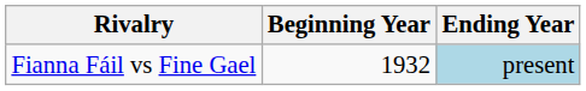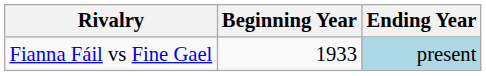 <table class="wikitable sortable">
 <tr>
 <th>Rivalry</th>
 <th>Beginning Year</th>
 <th>Ending Year</th>
 </tr>
 <tr>
 <td><a href='#'>Fianna Fáil</a> vs <a href='#'>Fine Gael</a></td>
-<td style="text-align:right;">1932</td>
+<td style="text-align:right;">1933</td>
 <td style="background: lightblue; text-align:right;">present</td>
 </tr>
 </table>
